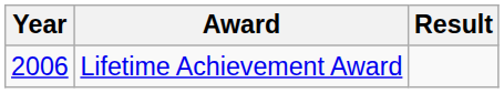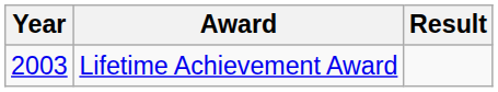 <table class="wikitable">
 <tr>
 <th>Year</th>
 <th>Award</th>
 <th>Result</th>
 </tr>
 <tr>
-<td><a href='#'>2006</a></td>
+<td><a href='#'>2003</a></td>
 <td><a href='#'>Lifetime Achievement Award</a></td>
 <td></td>
 </tr>
 </table>
